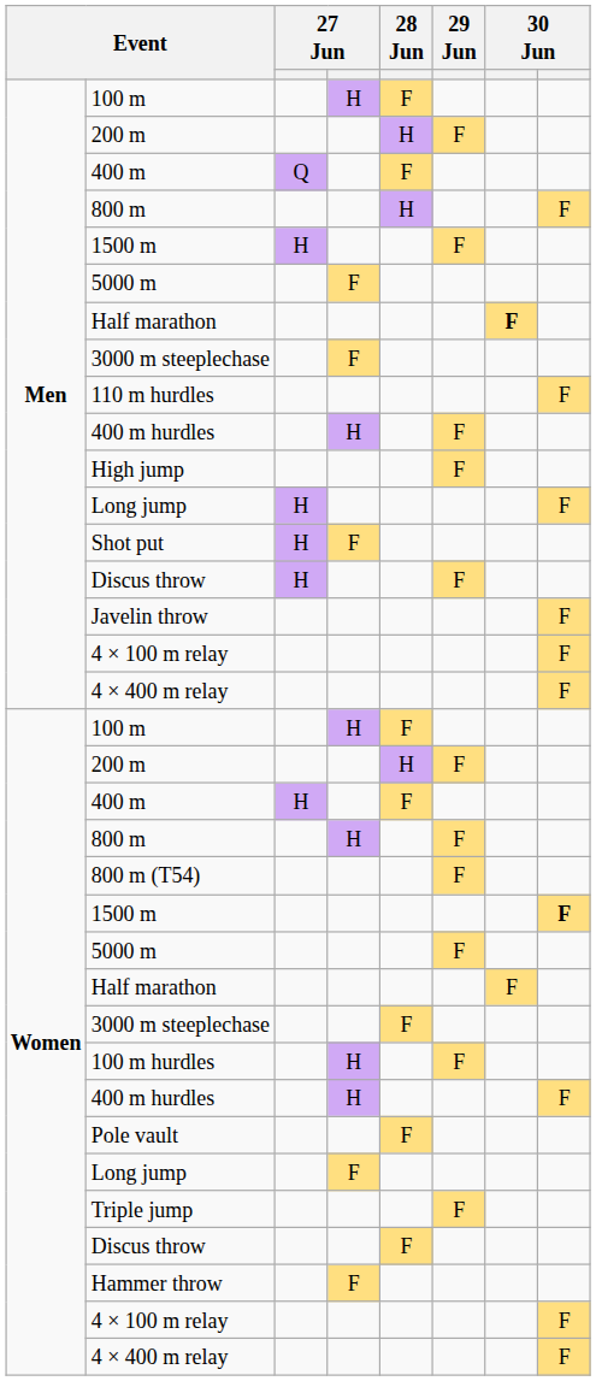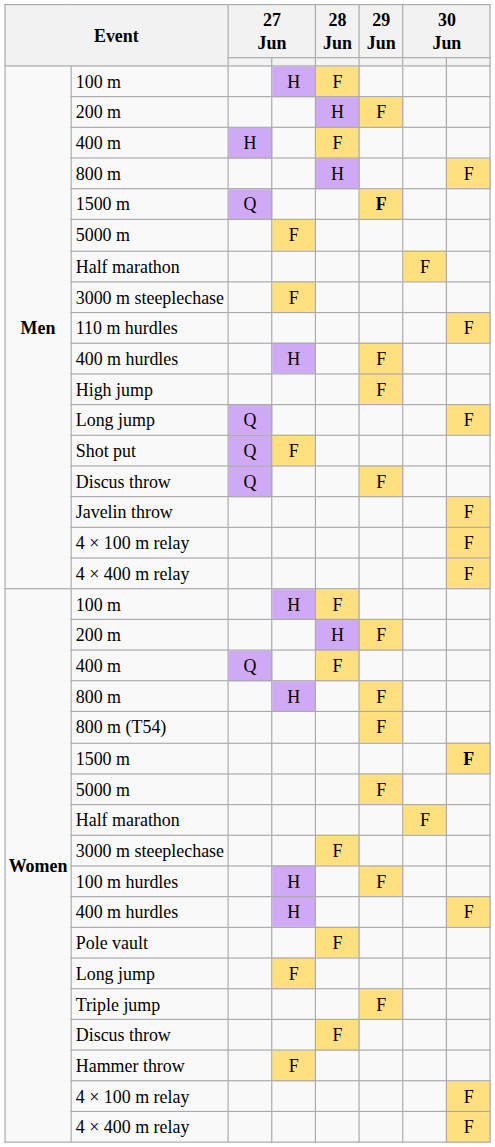 <table class="wikitable" style="margin:1em auto; text-align:center; font-size:95%; line-height:1.25em;">
 <tr>
 <th rowspan=2 colspan=2>Event</th>
 <th colspan="2">27<br>Jun</th>
 <th>28<br>Jun</th>
 <th>29<br>Jun</th>
 <th colspan="2">30<br>Jun</th>
 </tr>
 <tr>
 <th style="width:30px;"></th>
 <th style="width:30px;"></th>
 <th style="width:30px;"></th>
 <th style="width:30px;"></th>
 <th style="width:30px;"></th>
 <th style="width:30px;"></th>
 </tr>
 <tr>
 <td rowspan="17"><strong>Men</strong></td>
 <td align="left">100 m</td>
 <td></td>
 <td style="background-color:#D0A9F5">H</td>
 <td style="background-color:#FFDF80">F</td>
 <td></td>
 <td></td>
 <td></td>
 </tr>
 <tr>
 <td align="left">200 m</td>
 <td></td>
 <td></td>
 <td style="background-color:#D0A9F5">H</td>
 <td style="background-color:#FFDF80">F</td>
 <td></td>
 <td></td>
 </tr>
 <tr>
 <td align="left">400 m</td>
-<td style="background-color:#D0A9F5">Q</td>
+<td style="background-color:#D0A9F5">H</td>
 <td></td>
 <td style="background-color:#FFDF80">F</td>
 <td></td>
 <td></td>
 <td></td>
 </tr>
 <tr>
 <td align="left">800 m</td>
 <td></td>
 <td></td>
 <td style="background-color:#D0A9F5">H</td>
 <td></td>
 <td></td>
 <td style="background-color:#FFDF80">F</td>
 </tr>
 <tr>
 <td align="left">1500 m</td>
-<td style="background-color:#D0A9F5">H</td>
+<td style="background-color:#D0A9F5">Q</td>
 <td></td>
 <td></td>
-<td style="background-color:#FFDF80">F</td>
+<td style="background-color:#FFDF80"><strong>F</strong></td>
 <td></td>
 <td></td>
 </tr>
 <tr>
 <td align="left">5000 m</td>
 <td></td>
 <td style="background-color:#FFDF80">F</td>
 <td></td>
 <td></td>
 <td></td>
 <td></td>
 </tr>
 <tr>
 <td align="left">Half marathon</td>
 <td></td>
 <td></td>
 <td></td>
 <td></td>
-<td style="background-color:#FFDF80"><strong>F</strong></td>
+<td style="background-color:#FFDF80">F</td>
 <td></td>
 </tr>
 <tr>
 <td align="left">3000 m steeplechase</td>
 <td></td>
 <td style="background-color:#FFDF80">F</td>
 <td></td>
 <td></td>
 <td></td>
 <td></td>
 </tr>
 <tr>
 <td align="left">110 m hurdles</td>
 <td></td>
 <td></td>
 <td></td>
 <td></td>
 <td></td>
 <td style="background-color:#FFDF80">F</td>
 </tr>
 <tr>
 <td align="left">400 m hurdles</td>
 <td></td>
 <td style="background-color:#D0A9F5">H</td>
 <td></td>
 <td style="background-color:#FFDF80">F</td>
 <td></td>
 <td></td>
 </tr>
 <tr>
 <td align="left">High jump</td>
 <td></td>
 <td></td>
 <td></td>
 <td style="background-color:#FFDF80">F</td>
 <td></td>
 <td></td>
 </tr>
 <tr>
 <td align="left">Long jump</td>
-<td style="background-color:#D0A9F5">H</td>
+<td style="background-color:#D0A9F5">Q</td>
 <td></td>
 <td></td>
 <td></td>
 <td></td>
 <td style="background-color:#FFDF80">F</td>
 </tr>
 <tr>
 <td align="left">Shot put</td>
-<td style="background-color:#D0A9F5">H</td>
+<td style="background-color:#D0A9F5">Q</td>
 <td style="background-color:#FFDF80">F</td>
 <td></td>
 <td></td>
 <td></td>
 <td></td>
 </tr>
 <tr>
 <td align="left">Discus throw</td>
-<td style="background-color:#D0A9F5">H</td>
+<td style="background-color:#D0A9F5">Q</td>
 <td></td>
 <td></td>
 <td style="background-color:#FFDF80">F</td>
 <td></td>
 <td></td>
 </tr>
 <tr>
 <td align="left">Javelin throw</td>
 <td></td>
 <td></td>
 <td></td>
 <td></td>
 <td></td>
 <td style="background-color:#FFDF80">F</td>
 </tr>
 <tr>
 <td align="left">4 × 100 m relay</td>
 <td></td>
 <td></td>
 <td></td>
 <td></td>
 <td></td>
 <td style="background-color:#FFDF80">F</td>
 </tr>
 <tr>
 <td align="left">4 × 400 m relay</td>
 <td></td>
 <td></td>
 <td></td>
 <td></td>
 <td></td>
 <td style="background-color:#FFDF80">F</td>
 </tr>
 <tr>
 <td rowspan="18"><strong>Women</strong></td>
 <td align="left">100 m</td>
 <td></td>
 <td style="background-color:#D0A9F5">H</td>
 <td style="background-color:#FFDF80">F</td>
 <td></td>
 <td></td>
 <td></td>
 </tr>
 <tr>
 <td align="left">200 m</td>
 <td></td>
 <td></td>
 <td style="background-color:#D0A9F5">H</td>
 <td style="background-color:#FFDF80">F</td>
 <td></td>
 <td></td>
 </tr>
 <tr>
 <td align="left">400 m</td>
-<td style="background-color:#D0A9F5">H</td>
+<td style="background-color:#D0A9F5">Q</td>
 <td></td>
 <td style="background-color:#FFDF80">F</td>
 <td></td>
 <td></td>
 <td></td>
 </tr>
 <tr>
 <td align="left">800 m</td>
 <td></td>
 <td style="background-color:#D0A9F5">H</td>
 <td></td>
 <td style="background-color:#FFDF80">F</td>
 <td></td>
 <td></td>
 </tr>
 <tr>
 <td align="left">800 m (T54)</td>
 <td></td>
 <td></td>
 <td></td>
 <td style="background-color:#FFDF80">F</td>
 <td></td>
 <td></td>
 </tr>
 <tr>
 <td align="left">1500 m</td>
 <td></td>
 <td></td>
 <td></td>
 <td></td>
 <td></td>
 <td style="background-color:#FFDF80"><strong>F</strong></td>
 </tr>
 <tr>
 <td align="left">5000 m</td>
 <td></td>
 <td></td>
 <td></td>
 <td style="background-color:#FFDF80">F</td>
 <td></td>
 <td></td>
 </tr>
 <tr>
 <td align="left">Half marathon</td>
 <td></td>
 <td></td>
 <td></td>
 <td></td>
 <td style="background-color:#FFDF80">F</td>
 <td></td>
 </tr>
 <tr>
 <td align="left">3000 m steeplechase</td>
 <td></td>
 <td></td>
 <td style="background-color:#FFDF80">F</td>
 <td></td>
 <td></td>
 <td></td>
 </tr>
 <tr>
 <td align="left">100 m hurdles</td>
 <td></td>
 <td style="background-color:#D0A9F5">H</td>
 <td></td>
 <td style="background-color:#FFDF80">F</td>
 <td></td>
 <td></td>
 </tr>
 <tr>
 <td align="left">400 m hurdles</td>
 <td></td>
 <td style="background-color:#D0A9F5">H</td>
 <td></td>
 <td></td>
 <td></td>
 <td style="background-color:#FFDF80">F</td>
 </tr>
 <tr>
 <td align="left">Pole vault</td>
 <td></td>
 <td></td>
 <td style="background-color:#FFDF80">F</td>
 <td></td>
 <td></td>
 <td></td>
 </tr>
 <tr>
 <td align="left">Long jump</td>
 <td></td>
 <td style="background-color:#FFDF80">F</td>
 <td></td>
 <td></td>
 <td></td>
 <td></td>
 </tr>
 <tr>
 <td align="left">Triple jump</td>
 <td></td>
 <td></td>
 <td></td>
 <td style="background-color:#FFDF80">F</td>
 <td></td>
 <td></td>
 </tr>
 <tr>
 <td align="left">Discus throw</td>
 <td></td>
 <td></td>
 <td style="background-color:#FFDF80">F</td>
 <td></td>
 <td></td>
 <td></td>
 </tr>
 <tr>
 <td align="left">Hammer throw</td>
 <td></td>
 <td style="background-color:#FFDF80">F</td>
 <td></td>
 <td></td>
 <td></td>
 <td></td>
 </tr>
 <tr>
 <td align="left">4 × 100 m relay</td>
 <td></td>
 <td></td>
 <td></td>
 <td></td>
 <td></td>
 <td style="background-color:#FFDF80">F</td>
 </tr>
 <tr>
 <td align="left">4 × 400 m relay</td>
 <td></td>
 <td></td>
 <td></td>
 <td></td>
 <td></td>
 <td style="background-color:#FFDF80">F</td>
 </tr>
 </table>
